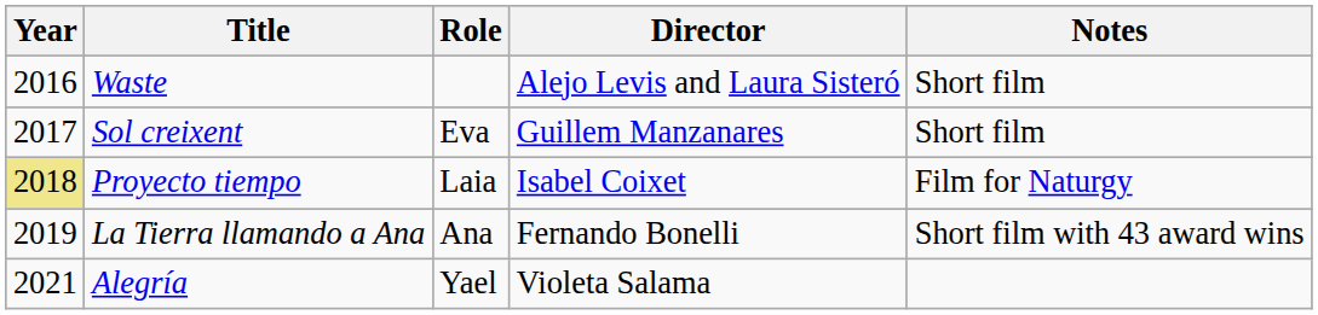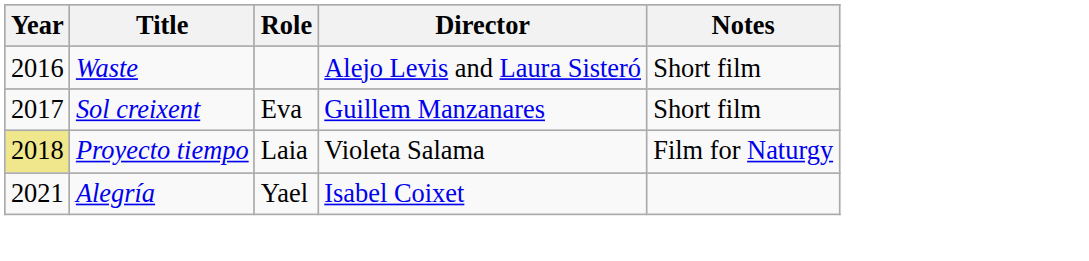 <table class="wikitable sortable">
 <tr>
 <th>Year</th>
 <th>Title</th>
 <th>Role</th>
 <th>Director</th>
 <th>Notes</th>
 </tr>
 <tr>
 <td>2016</td>
 <td><em><a href='#'>Waste</a></em></td>
 <td></td>
 <td><a href='#'>Alejo Levis</a> and <a href='#'>Laura Sisteró</a></td>
 <td>Short film</td>
 </tr>
 <tr>
 <td>2017</td>
 <td><em><a href='#'>Sol creixent</a></em></td>
 <td>Eva</td>
 <td><a href='#'>Guillem Manzanares</a></td>
 <td>Short film</td>
 </tr>
 <tr>
 <td style="background: khaki;">2018</td>
 <td><em><a href='#'>Proyecto tiempo</a></em></td>
 <td>Laia</td>
-<td><a href='#'>Isabel Coixet</a></td>
+<td>Violeta Salama</td>
 <td>Film for <a href='#'>Naturgy</a></td>
-</tr>
-<tr>
-<td>2019</td>
-<td><em>La Tierra llamando a Ana</em></td>
-<td>Ana</td>
-<td>Fernando Bonelli</td>
-<td>Short film with 43 award wins</td>
 </tr>
 <tr>
 <td>2021</td>
 <td><em><a href='#'>Alegría</a></td>
 <td>Yael</td>
-<td>Violeta Salama</td>
+<td><a href='#'>Isabel Coixet</a></td>
 <td></td>
 </tr>
 </table>
